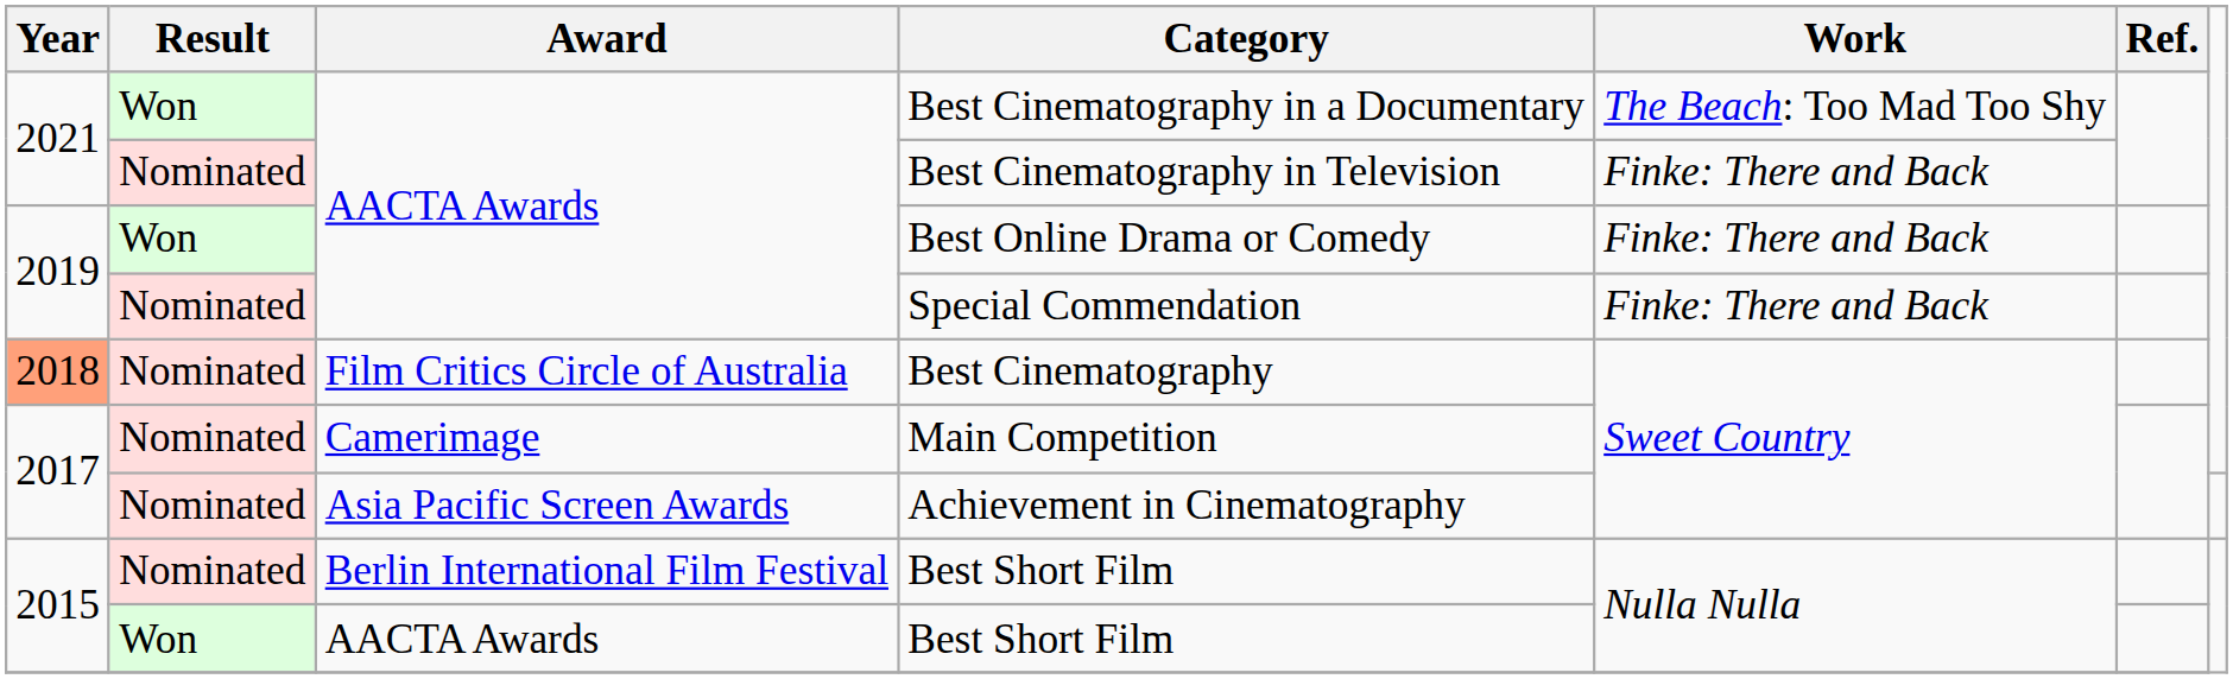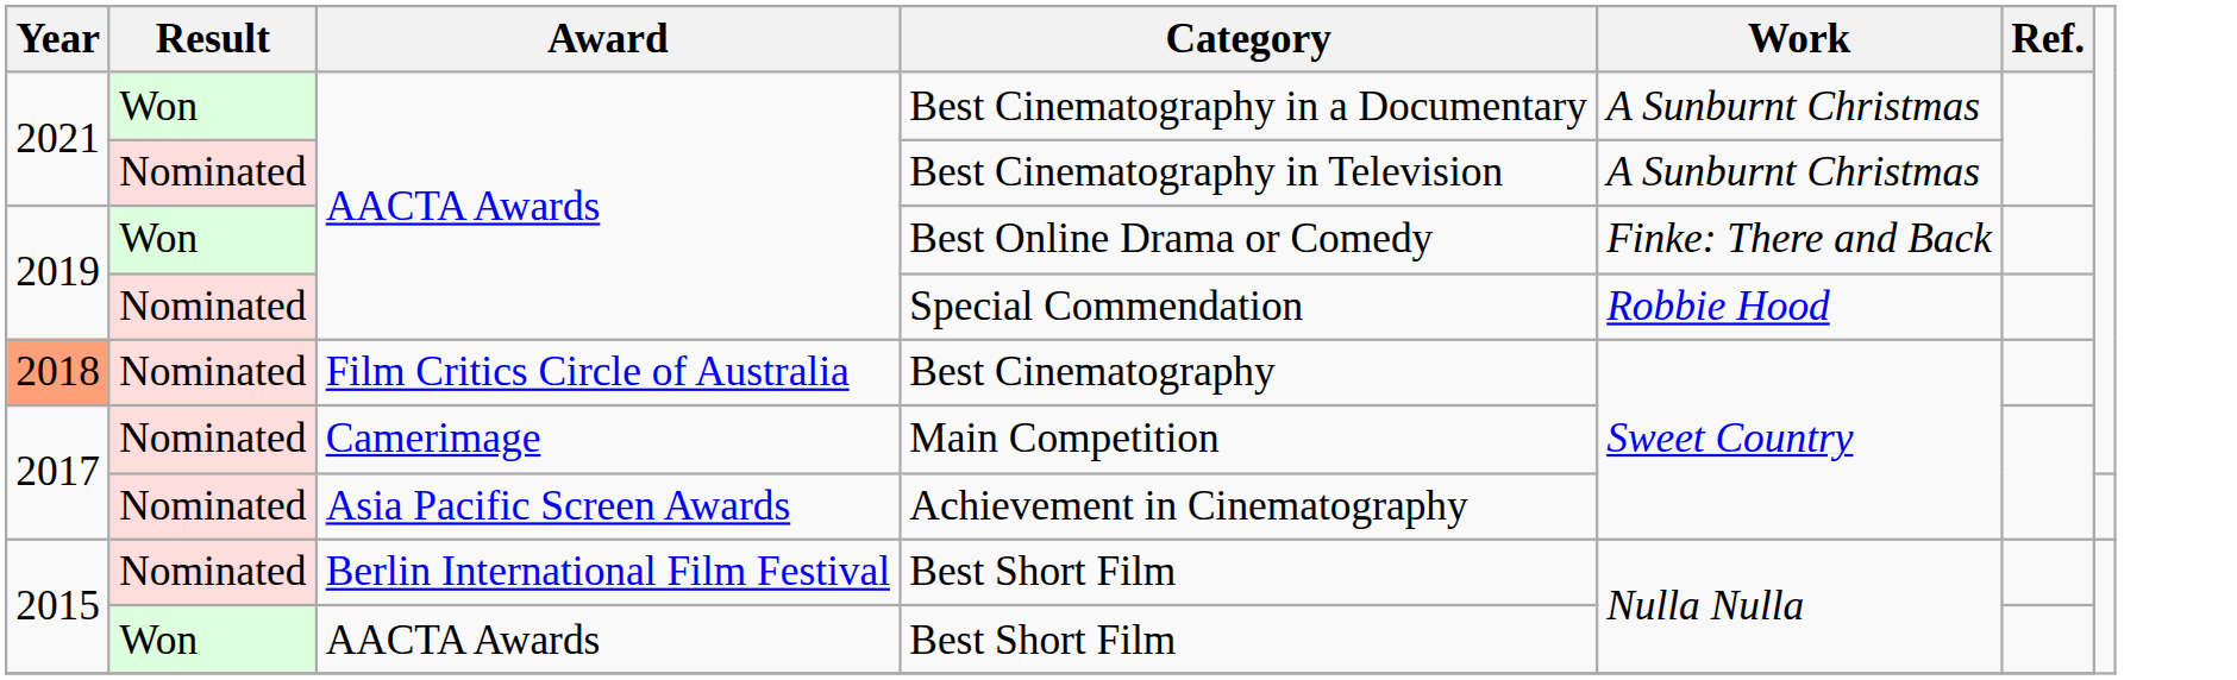 <table class="wikitable">
 <tr>
 <th>Year</th>
 <th>Result</th>
 <th>Award</th>
 <th>Category</th>
 <th>Work</th>
 <th>Ref.</th>
 </tr>
 <tr>
 <td rowspan="2">2021</td>
 <td style="background: #ddffdd">Won</td>
 <td rowspan="4"><a href='#'>AACTA Awards</a></td>
 <td>Best Cinematography in a Documentary</td>
-<td><em><a href='#'>The Beach</a></em>: Too Mad Too Shy</td>
+<td><em>A Sunburnt Christmas</em></td>
 <td rowspan="2"></td>
 </tr>
 <tr>
 <td style="background: #ffdddd">Nominated</td>
 <td>Best Cinematography in Television</td>
-<td><em>Finke: There and Back</em></td>
+<td><em>A Sunburnt Christmas</em></td>
 </tr>
 <tr>
 <td rowspan="2">2019</td>
 <td style="background: #ddffdd">Won</td>
 <td>Best Online Drama or Comedy</td>
 <td><em>Finke: There and Back</em></td>
 <td></td>
 </tr>
 <tr>
 <td style="background: #ffdddd">Nominated</td>
 <td>Special Commendation</td>
-<td><em>Finke: There and Back</em></td>
+<td><em><a href='#'>Robbie Hood</a></em></td>
 <td></td>
 </tr>
 <tr>
 <td style="background: lightsalmon;">2018</td>
 <td style="background: #ffdddd">Nominated</td>
 <td><a href='#'>Film Critics Circle of Australia</a></td>
 <td>Best Cinematography</td>
 <td rowspan="3"><em><a href='#'>Sweet Country</a></em></td>
 <td></td>
 </tr>
 <tr>
 <td rowspan="2">2017</td>
 <td style="background: #ffdddd">Nominated</td>
 <td><a href='#'>Camerimage</a></td>
 <td>Main Competition</td>
 <td rowspan="2"></td>
 </tr>
 <tr>
 <td style="background: #ffdddd">Nominated</td>
 <td><a href='#'>Asia Pacific Screen Awards</a></td>
 <td>Achievement in Cinematography</td>
 <td></td>
 </tr>
 <tr>
 <td rowspan="2">2015</td>
 <td style="background: #ffdddd">Nominated</td>
 <td><a href='#'>Berlin International Film Festival</a></td>
 <td>Best Short Film</td>
 <td rowspan="2"><em>Nulla Nulla</em></td>
 <td></td>
 </tr>
 <tr>
 <td style="background: #ddffdd">Won</td>
 <td>AACTA Awards</td>
 <td>Best Short Film</td>
 <td></td>
 </tr>
 <tr>
 </tr>
 </table>
